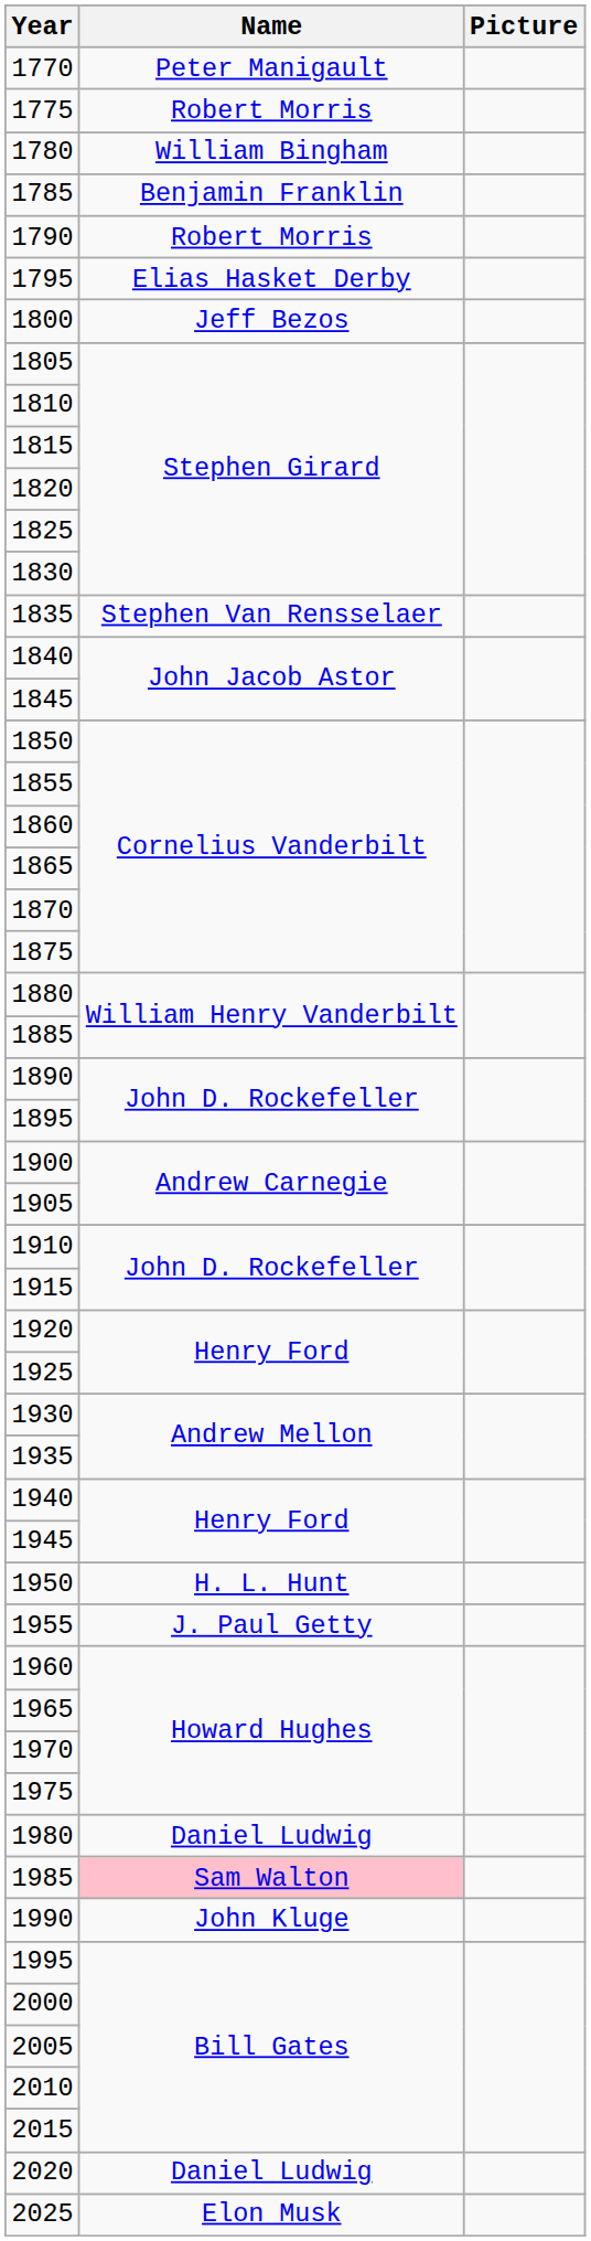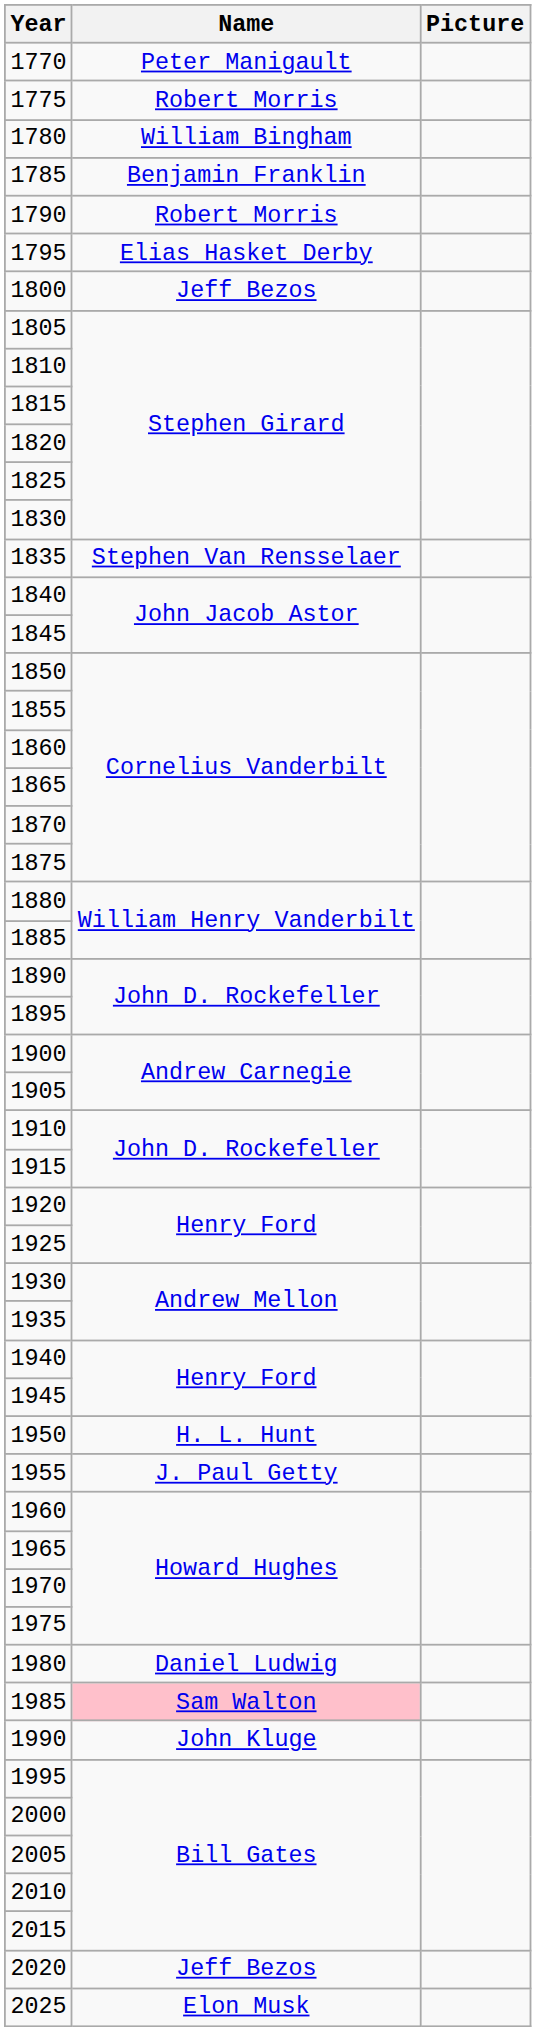 <table class="wikitable sortable" style="width: auto; text-align: center;">
 <tr>
 <th>Year</th>
 <th>Name</th>
 <th class=unsortable>Picture</th>
 </tr>
 <tr>
 <td>1770</td>
 <td><a href='#'>Peter Manigault</a></td>
 <td></td>
 </tr>
 <tr>
 <td>1775</td>
 <td><a href='#'>Robert Morris</a></td>
 <td></td>
 </tr>
 <tr>
 <td>1780</td>
 <td><a href='#'>William Bingham</a></td>
 <td></td>
 </tr>
 <tr>
 <td>1785</td>
 <td><a href='#'>Benjamin Franklin</a></td>
 <td></td>
 </tr>
 <tr>
 <td>1790</td>
 <td><a href='#'>Robert Morris</a></td>
 <td></td>
 </tr>
 <tr>
 <td>1795</td>
 <td><a href='#'>Elias Hasket Derby</a></td>
 <td></td>
 </tr>
 <tr>
 <td>1800</td>
 <td><a href='#'>Jeff Bezos</a></td>
 <td></td>
 </tr>
 <tr>
 <td>1805</td>
 <td rowspan="6"><a href='#'>Stephen Girard</a></td>
 <td rowspan="6"></td>
 </tr>
 <tr>
 <td>1810</td>
 </tr>
 <tr>
 <td>1815</td>
 </tr>
 <tr>
 <td>1820</td>
 </tr>
 <tr>
 <td>1825</td>
 </tr>
 <tr>
 <td>1830</td>
 </tr>
 <tr>
 <td>1835</td>
 <td rowspan="1"><a href='#'>Stephen Van Rensselaer</a></td>
 <td rowspan="1"></td>
 </tr>
 <tr>
 <td>1840</td>
 <td rowspan="2"><a href='#'>John Jacob Astor</a></td>
 <td rowspan="2"></td>
 </tr>
 <tr>
 <td>1845</td>
 </tr>
 <tr>
 <td>1850</td>
 <td rowspan="6"><a href='#'>Cornelius Vanderbilt</a></td>
 <td rowspan="6"></td>
 </tr>
 <tr>
 <td>1855</td>
 </tr>
 <tr>
 <td>1860</td>
 </tr>
 <tr>
 <td>1865</td>
 </tr>
 <tr>
 <td>1870</td>
 </tr>
 <tr>
 <td>1875</td>
 </tr>
 <tr>
 <td>1880</td>
 <td rowspan="2"><a href='#'>William Henry Vanderbilt</a></td>
 <td rowspan="2"></td>
 </tr>
 <tr>
 <td>1885</td>
 </tr>
 <tr>
 <td>1890</td>
 <td rowspan="2"><a href='#'>John D. Rockefeller</a></td>
 <td rowspan="2"></td>
 </tr>
 <tr>
 <td>1895</td>
 </tr>
 <tr>
 <td>1900</td>
 <td rowspan="2"><a href='#'>Andrew Carnegie</a></td>
 <td rowspan="2"></td>
 </tr>
 <tr>
 <td>1905</td>
 </tr>
 <tr>
 <td>1910</td>
 <td rowspan="2"><a href='#'>John D. Rockefeller</a></td>
 <td rowspan="2"></td>
 </tr>
 <tr>
 <td>1915</td>
 </tr>
 <tr>
 <td>1920</td>
 <td rowspan="2"><a href='#'>Henry Ford</a></td>
 <td rowspan="2"></td>
 </tr>
 <tr>
 <td>1925</td>
 </tr>
 <tr>
 <td>1930</td>
 <td rowspan="2"><a href='#'>Andrew Mellon</a></td>
 <td rowspan="2"></td>
 </tr>
 <tr>
 <td>1935</td>
 </tr>
 <tr>
 <td>1940</td>
 <td rowspan="2"><a href='#'>Henry Ford</a></td>
 <td rowspan="2"></td>
 </tr>
 <tr>
 <td>1945</td>
 </tr>
 <tr>
 <td>1950</td>
 <td><a href='#'>H. L. Hunt</a></td>
 <td></td>
 </tr>
 <tr>
 <td>1955</td>
 <td><a href='#'>J. Paul Getty</a></td>
 <td></td>
 </tr>
 <tr>
 <td>1960</td>
 <td rowspan="4"><a href='#'>Howard Hughes</a></td>
 <td rowspan="4"></td>
 </tr>
 <tr>
 <td>1965</td>
 </tr>
 <tr>
 <td>1970</td>
 </tr>
 <tr>
 <td>1975</td>
 </tr>
 <tr>
 <td>1980</td>
 <td><a href='#'>Daniel Ludwig</a></td>
 <td></td>
 </tr>
 <tr>
 <td>1985</td>
 <td style="background: pink;"><a href='#'>Sam Walton</a></td>
 <td></td>
 </tr>
 <tr>
 <td>1990</td>
 <td><a href='#'>John Kluge</a></td>
 <td></td>
 </tr>
 <tr>
 <td>1995</td>
 <td rowspan="5"><a href='#'>Bill Gates</a></td>
 <td rowspan="5"></td>
 </tr>
 <tr>
 <td>2000</td>
 </tr>
 <tr>
 <td>2005</td>
 </tr>
 <tr>
 <td>2010</td>
 </tr>
 <tr>
 <td>2015</td>
 </tr>
 <tr>
 <td>2020</td>
-<td><a href='#'>Daniel Ludwig</a></td>
+<td><a href='#'>Jeff Bezos</a></td>
 <td></td>
 </tr>
 <tr>
 <td>2025</td>
 <td><a href='#'>Elon Musk</a></td>
 <td></td>
 </tr>
 </table>
